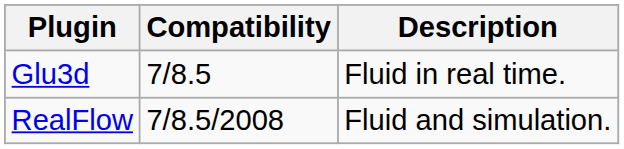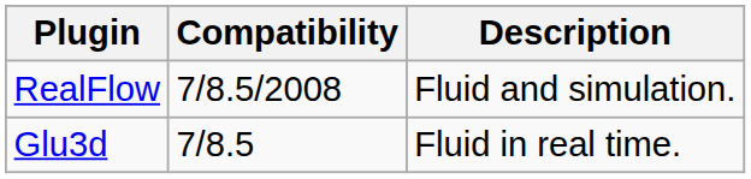 <table class="wikitable">
 <tr>
 <th>Plugin</th>
 <th>Compatibility</th>
 <th>Description</th>
 </tr>
 <tr>
+<td><a href='#'>RealFlow</a></td>
+<td>7/8.5/2008</td>
+<td>Fluid and simulation.</td>
+</tr>
+<tr>
 <td><a href='#'>Glu3d</a></td>
 <td>7/8.5</td>
 <td>Fluid in real time.</td>
 </tr>
-<tr>
-<td><a href='#'>RealFlow</a></td>
-<td>7/8.5/2008</td>
-<td>Fluid and simulation.</td>
-</tr>
 </table>
